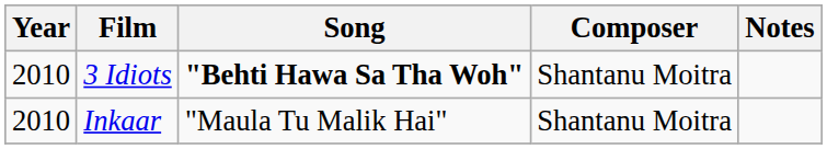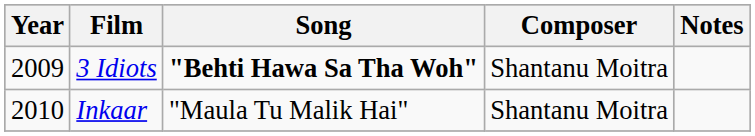 <table class="wikitable">
 <tr>
 <th>Year</th>
 <th>Film</th>
 <th>Song</th>
 <th>Composer</th>
 <th>Notes</th>
 </tr>
 <tr>
-<td>2010</td>
+<td>2009</td>
 <td><em><a href='#'>3 Idiots</a></em></td>
 <td><strong>"Behti Hawa Sa Tha Woh"</strong></td>
 <td>Shantanu Moitra</td>
 <td></td>
 </tr>
 <tr>
 <td>2010</td>
 <td><em><a href='#'>Inkaar</a></em></td>
 <td>"Maula Tu Malik Hai"</td>
 <td>Shantanu Moitra</td>
 <td></td>
 </tr>
 </table>
